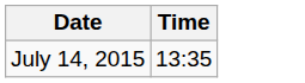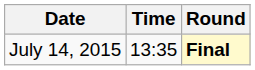 <table class="wikitable">
 <tr>
 <th>Date</th>
 <th>Time</th>
+<th>Round</th>
 </tr>
 <tr>
 <td>July 14, 2015</td>
 <td>13:35</td>
+<td style=background:lemonchiffon><strong>Final</strong></td>
 </tr>
 </table>
